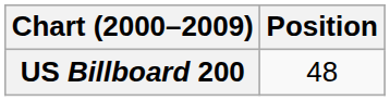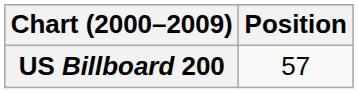 <table class="wikitable plainrowheaders">
 <tr>
 <th>Chart (2000–2009)</th>
 <th>Position</th>
 </tr>
 <tr>
 <th scope="row">US <em>Billboard</em> 200</th>
-<td style="text-align:center;">48</td>
+<td style="text-align:center;">57</td>
 </tr>
 </table>
